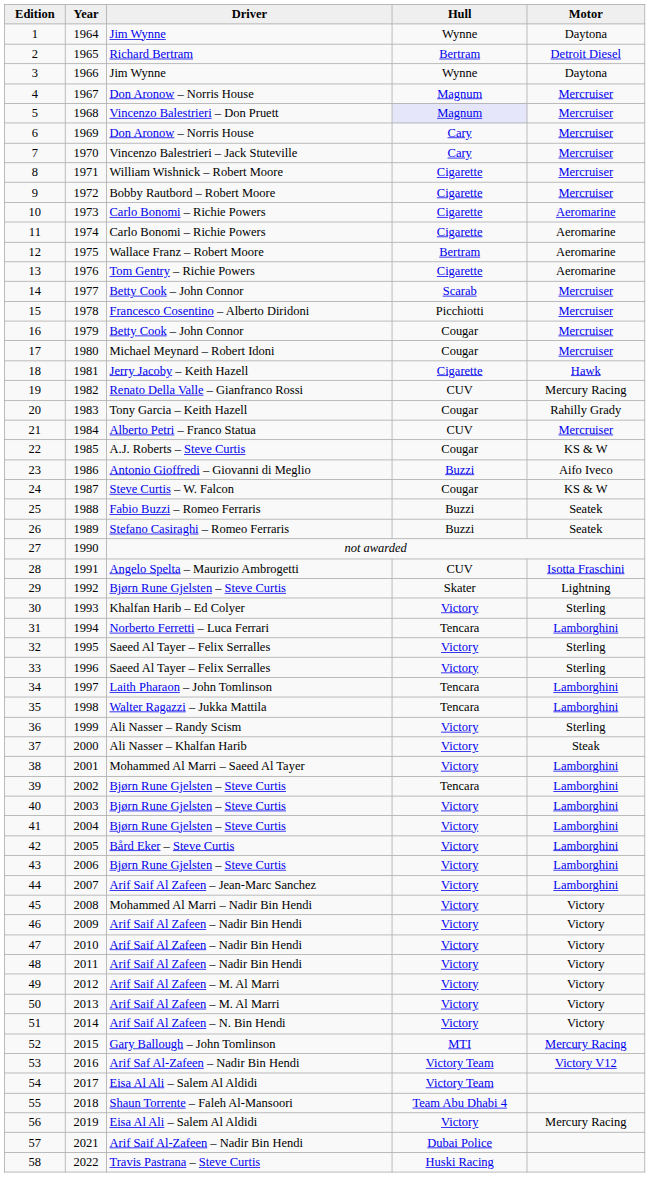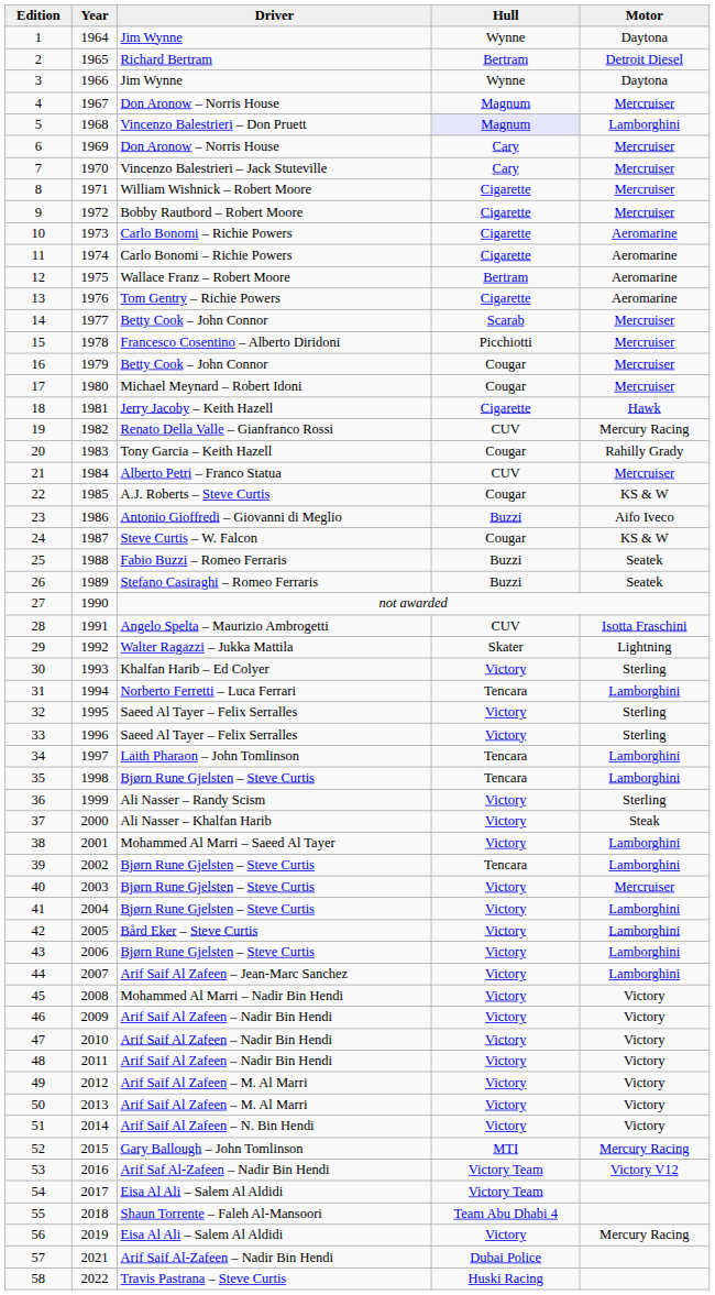 <table class="wikitable" style="width:65%;text-align:center;">
 <tr>
 <th style="background:#efefef;">Edition</th>
 <th style="background:#efefef;">Year</th>
 <th style="background:#efefef;">Driver</th>
 <th style="background:#efefef;">Hull</th>
 <th style="background:#efefef;">Motor</th>
 </tr>
 <tr>
 <td>1</td>
 <td>1964</td>
 <td align=left> <a href='#'>Jim Wynne</a></td>
 <td>Wynne</td>
 <td>Daytona</td>
 </tr>
 <tr>
 <td>2</td>
 <td>1965</td>
 <td align=left> <a href='#'>Richard Bertram</a></td>
 <td><a href='#'>Bertram</a></td>
 <td><a href='#'>Detroit Diesel</a></td>
 </tr>
 <tr>
 <td>3</td>
 <td>1966</td>
 <td align=left> Jim Wynne</td>
 <td>Wynne</td>
 <td>Daytona</td>
 </tr>
 <tr>
 <td>4</td>
 <td>1967</td>
 <td align=left> <a href='#'>Don Aronow</a> –  Norris House</td>
 <td><a href='#'>Magnum</a></td>
 <td><a href='#'>Mercruiser</a></td>
 </tr>
 <tr>
 <td>5</td>
 <td>1968</td>
 <td align=left> <a href='#'>Vincenzo Balestrieri</a> –  Don Pruett</td>
 <td style="background: lavender;"><a href='#'>Magnum</a></td>
-<td><a href='#'>Mercruiser</a></td>
+<td><a href='#'>Lamborghini</a></td>
 </tr>
 <tr>
 <td>6</td>
 <td>1969</td>
 <td align=left> <a href='#'>Don Aronow</a> –  Norris House</td>
 <td><a href='#'>Cary</a></td>
 <td><a href='#'>Mercruiser</a></td>
 </tr>
 <tr>
 <td>7</td>
 <td>1970</td>
 <td align=left> Vincenzo Balestrieri –  Jack Stuteville</td>
 <td><a href='#'>Cary</a></td>
 <td><a href='#'>Mercruiser</a></td>
 </tr>
 <tr>
 <td>8</td>
 <td>1971</td>
 <td align=left> William Wishnick –  Robert Moore</td>
 <td><a href='#'>Cigarette</a></td>
 <td><a href='#'>Mercruiser</a></td>
 </tr>
 <tr>
 <td>9</td>
 <td>1972</td>
 <td align=left> Bobby Rautbord –  Robert Moore</td>
 <td><a href='#'>Cigarette</a></td>
 <td><a href='#'>Mercruiser</a></td>
 </tr>
 <tr>
 <td>10</td>
 <td>1973</td>
 <td align=left> <a href='#'>Carlo Bonomi</a> –  Richie Powers</td>
 <td><a href='#'>Cigarette</a></td>
 <td><a href='#'>Aeromarine</a></td>
 </tr>
 <tr>
 <td>11</td>
 <td>1974</td>
 <td align=left> Carlo Bonomi –  Richie Powers</td>
 <td><a href='#'>Cigarette</a></td>
 <td>Aeromarine</td>
 </tr>
 <tr>
 <td>12</td>
 <td>1975</td>
 <td align=left> Wallace Franz –  Robert Moore</td>
 <td><a href='#'>Bertram</a></td>
 <td>Aeromarine</td>
 </tr>
 <tr>
 <td>13</td>
 <td>1976</td>
 <td align=left> <a href='#'>Tom Gentry</a> –  Richie Powers</td>
 <td><a href='#'>Cigarette</a></td>
 <td>Aeromarine</td>
 </tr>
 <tr>
 <td>14</td>
 <td>1977</td>
 <td align=left> <a href='#'>Betty Cook</a> –  John Connor</td>
 <td><a href='#'>Scarab</a></td>
 <td><a href='#'>Mercruiser</a></td>
 </tr>
 <tr>
 <td>15</td>
 <td>1978</td>
 <td align=left> <a href='#'>Francesco Cosentino</a> –  Alberto Diridoni</td>
 <td>Picchiotti</td>
 <td><a href='#'>Mercruiser</a></td>
 </tr>
 <tr>
 <td>16</td>
 <td>1979</td>
 <td align=left> <a href='#'>Betty Cook</a> –  John Connor</td>
 <td>Cougar</td>
 <td><a href='#'>Mercruiser</a></td>
 </tr>
 <tr>
 <td>17</td>
 <td>1980</td>
 <td align=left> Michael Meynard –  Robert Idoni</td>
 <td>Cougar</td>
 <td><a href='#'>Mercruiser</a></td>
 </tr>
 <tr>
 <td>18</td>
 <td>1981</td>
 <td align=left> <a href='#'>Jerry Jacoby</a> –  Keith Hazell</td>
 <td><a href='#'>Cigarette</a></td>
 <td><a href='#'>Hawk</a></td>
 </tr>
 <tr>
 <td>19</td>
 <td>1982</td>
 <td align=left> <a href='#'>Renato Della Valle</a> –  Gianfranco Rossi</td>
 <td>CUV</td>
 <td>Mercury Racing</td>
 </tr>
 <tr>
 <td>20</td>
 <td>1983</td>
 <td align=left> Tony Garcia –  Keith Hazell</td>
 <td>Cougar</td>
 <td>Rahilly Grady</td>
 </tr>
 <tr>
 <td>21</td>
 <td>1984</td>
 <td align=left> <a href='#'>Alberto Petri</a> –  Franco Statua</td>
 <td>CUV</td>
 <td><a href='#'>Mercruiser</a></td>
 </tr>
 <tr>
 <td>22</td>
 <td>1985</td>
 <td align=left>  A.J. Roberts –  <a href='#'>Steve Curtis</a></td>
 <td>Cougar</td>
 <td>KS & W</td>
 </tr>
 <tr>
 <td>23</td>
 <td>1986</td>
 <td align=left> <a href='#'>Antonio Gioffredi</a> –  Giovanni di Meglio</td>
 <td><a href='#'>Buzzi</a></td>
 <td>Aifo Iveco</td>
 </tr>
 <tr>
 <td>24</td>
 <td>1987</td>
 <td align=left> <a href='#'>Steve Curtis</a> –  W. Falcon</td>
 <td>Cougar</td>
 <td>KS & W</td>
 </tr>
 <tr>
 <td>25</td>
 <td>1988</td>
 <td align=left> <a href='#'>Fabio Buzzi</a> –  Romeo Ferraris</td>
 <td>Buzzi</td>
 <td>Seatek</td>
 </tr>
 <tr>
 <td>26</td>
 <td>1989</td>
 <td align=left> <a href='#'>Stefano Casiraghi</a> –  Romeo Ferraris</td>
 <td>Buzzi</td>
 <td>Seatek</td>
 </tr>
 <tr>
 <td>27</td>
 <td>1990</td>
 <td colspan=3 align=center><em>not awarded</em></td>
 </tr>
 <tr>
 <td>28</td>
 <td>1991</td>
 <td align=left> <a href='#'>Angelo Spelta</a> –  Maurizio Ambrogetti</td>
 <td>CUV</td>
 <td><a href='#'>Isotta Fraschini</a></td>
 </tr>
 <tr>
 <td>29</td>
 <td>1992</td>
-<td align=left> <a href='#'>Bjørn Rune Gjelsten</a> –  <a href='#'>Steve Curtis</a></td>
+<td align=left> <a href='#'>Walter Ragazzi</a> –  Jukka Mattila</td>
 <td>Skater</td>
 <td>Lightning</td>
 </tr>
 <tr>
 <td>30</td>
 <td>1993</td>
 <td align=left> Khalfan Harib –  Ed Colyer</td>
 <td><a href='#'>Victory</a></td>
 <td>Sterling</td>
 </tr>
 <tr>
 <td>31</td>
 <td>1994</td>
 <td align=left> <a href='#'>Norberto Ferretti</a> –  Luca Ferrari</td>
 <td>Tencara</td>
 <td><a href='#'>Lamborghini</a></td>
 </tr>
 <tr>
 <td>32</td>
 <td>1995</td>
 <td align=left>  Saeed Al Tayer –  Felix Serralles</td>
 <td><a href='#'>Victory</a></td>
 <td>Sterling</td>
 </tr>
 <tr>
 <td>33</td>
 <td>1996</td>
 <td align=left> Saeed Al Tayer –  Felix Serralles</td>
 <td><a href='#'>Victory</a></td>
 <td>Sterling</td>
 </tr>
 <tr>
 <td>34</td>
 <td>1997</td>
 <td align=left> <a href='#'>Laith Pharaon</a> –  John Tomlinson</td>
 <td>Tencara</td>
 <td><a href='#'>Lamborghini</a></td>
 </tr>
 <tr>
 <td>35</td>
 <td>1998</td>
-<td align=left> <a href='#'>Walter Ragazzi</a> –  Jukka Mattila</td>
+<td align=left> <a href='#'>Bjørn Rune Gjelsten</a> –  <a href='#'>Steve Curtis</a></td>
 <td>Tencara</td>
 <td><a href='#'>Lamborghini</a></td>
 </tr>
 <tr>
 <td>36</td>
 <td>1999</td>
 <td align=left> Ali Nasser –  Randy Scism</td>
 <td><a href='#'>Victory</a></td>
 <td>Sterling</td>
 </tr>
 <tr>
 <td>37</td>
 <td>2000</td>
 <td align=left> Ali Nasser –  Khalfan Harib</td>
 <td><a href='#'>Victory</a></td>
 <td>Steak</td>
 </tr>
 <tr>
 <td>38</td>
 <td>2001</td>
 <td align=left> Mohammed Al Marri –  Saeed Al Tayer</td>
 <td><a href='#'>Victory</a></td>
 <td><a href='#'>Lamborghini</a></td>
 </tr>
 <tr>
 <td>39</td>
 <td>2002</td>
 <td align=left> <a href='#'>Bjørn Rune Gjelsten</a> –  <a href='#'>Steve Curtis</a></td>
 <td>Tencara</td>
 <td><a href='#'>Lamborghini</a></td>
 </tr>
 <tr>
 <td>40</td>
 <td>2003</td>
 <td align=left> <a href='#'>Bjørn Rune Gjelsten</a> –  <a href='#'>Steve Curtis</a></td>
 <td><a href='#'>Victory</a></td>
-<td><a href='#'>Lamborghini</a></td>
+<td><a href='#'>Mercruiser</a></td>
 </tr>
 <tr>
 <td>41</td>
 <td>2004</td>
 <td align=left> <a href='#'>Bjørn Rune Gjelsten</a> –  <a href='#'>Steve Curtis</a></td>
 <td><a href='#'>Victory</a></td>
 <td><a href='#'>Lamborghini</a></td>
 </tr>
 <tr>
 <td>42</td>
 <td>2005</td>
 <td align=left> <a href='#'>Bård Eker</a> –  <a href='#'>Steve Curtis</a></td>
 <td><a href='#'>Victory</a></td>
 <td><a href='#'>Lamborghini</a></td>
 </tr>
 <tr>
 <td>43</td>
 <td>2006</td>
 <td align=left> <a href='#'>Bjørn Rune Gjelsten</a> –  <a href='#'>Steve Curtis</a></td>
 <td><a href='#'>Victory</a></td>
 <td><a href='#'>Lamborghini</a></td>
 </tr>
 <tr>
 <td>44</td>
 <td>2007</td>
 <td align=left> <a href='#'>Arif Saif Al Zafeen</a> –  Jean-Marc Sanchez</td>
 <td><a href='#'>Victory</a></td>
 <td><a href='#'>Lamborghini</a></td>
 </tr>
 <tr>
 <td>45</td>
 <td>2008</td>
 <td align=left> Mohammed Al Marri –  Nadir Bin Hendi</td>
 <td><a href='#'>Victory</a></td>
 <td>Victory</td>
 </tr>
 <tr>
 <td>46</td>
 <td>2009</td>
 <td align=left> <a href='#'>Arif Saif Al Zafeen</a> –  Nadir Bin Hendi</td>
 <td><a href='#'>Victory</a></td>
 <td>Victory</td>
 </tr>
 <tr>
 <td>47</td>
 <td>2010</td>
 <td align=left> <a href='#'>Arif Saif Al Zafeen</a> –  Nadir Bin Hendi</td>
 <td><a href='#'>Victory</a></td>
 <td>Victory</td>
 </tr>
 <tr>
 <td>48</td>
 <td>2011</td>
 <td align=left> <a href='#'>Arif Saif Al Zafeen</a> –  Nadir Bin Hendi</td>
 <td><a href='#'>Victory</a></td>
 <td>Victory</td>
 </tr>
 <tr>
 <td>49</td>
 <td>2012</td>
 <td align=left> <a href='#'>Arif Saif Al Zafeen</a> –  M. Al Marri</td>
 <td><a href='#'>Victory</a></td>
 <td>Victory</td>
 </tr>
 <tr>
 <td>50</td>
 <td>2013</td>
 <td align=left> <a href='#'>Arif Saif Al Zafeen</a> –  M. Al Marri</td>
 <td><a href='#'>Victory</a></td>
 <td>Victory</td>
 </tr>
 <tr>
 <td>51</td>
 <td>2014</td>
 <td align=left> <a href='#'>Arif Saif Al Zafeen</a> –  N. Bin Hendi</td>
 <td><a href='#'>Victory</a></td>
 <td>Victory</td>
 </tr>
 <tr>
 <td>52</td>
 <td>2015</td>
 <td align=left> <a href='#'>Gary Ballough</a> –  John Tomlinson</td>
 <td><a href='#'>MTI</a></td>
 <td><a href='#'>Mercury Racing</a></td>
 </tr>
 <tr>
 <td>53</td>
 <td>2016</td>
 <td align=left> <a href='#'>Arif Saf Al-Zafeen</a> –  Nadir Bin Hendi</td>
 <td><a href='#'>Victory Team</a></td>
 <td><a href='#'>Victory V12</a></td>
 </tr>
 <tr>
 <td>54</td>
 <td>2017</td>
 <td align=left> <a href='#'>Eisa Al Ali</a> –  Salem Al Aldidi</td>
 <td><a href='#'>Victory Team</a></td>
 <td></td>
 </tr>
 <tr>
 <td>55</td>
 <td>2018</td>
 <td align=left> <a href='#'>Shaun Torrente</a> –  Faleh Al-Mansoori</td>
 <td><a href='#'>Team Abu Dhabi 4</a></td>
 <td></td>
 </tr>
 <tr>
 <td>56</td>
 <td>2019</td>
 <td align=left> <a href='#'>Eisa Al Ali</a> –  Salem Al Aldidi</td>
 <td><a href='#'>Victory</a></td>
 <td>Mercury Racing</td>
 </tr>
 <tr>
 <td>57</td>
 <td>2021</td>
 <td align=left> <a href='#'>Arif Saif Al-Zafeen</a> –  Nadir Bin Hendi</td>
 <td><a href='#'>Dubai Police</a></td>
 <td></td>
 </tr>
 <tr>
 <td>58</td>
 <td>2022</td>
 <td align=left> <a href='#'>Travis Pastrana</a> –  <a href='#'>Steve Curtis</a></td>
 <td><a href='#'>Huski Racing</a></td>
 <td></td>
 </tr>
 </table>
